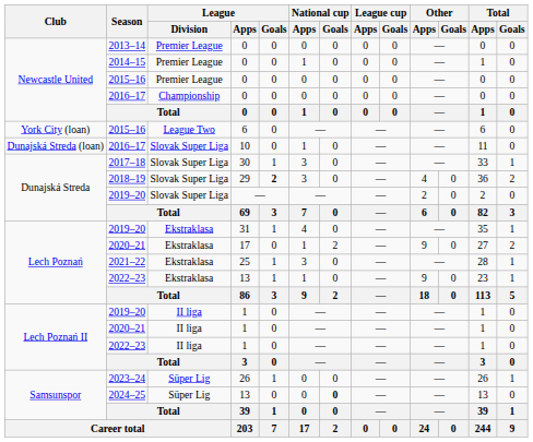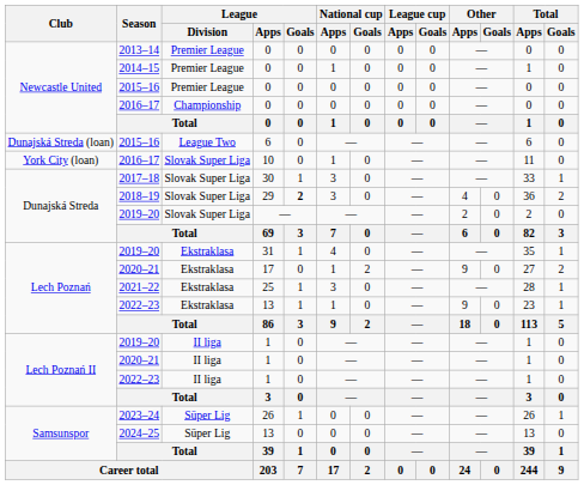 <table class=wikitable style=text-align:center>
 <tr>
 <th rowspan=2>Club</th>
 <th rowspan=2>Season</th>
 <th colspan=3>League</th>
 <th colspan=2>National cup</th>
 <th colspan=2>League cup</th>
 <th colspan=2>Other</th>
 <th colspan=2>Total</th>
 </tr>
 <tr>
 <th>Division</th>
 <th>Apps</th>
 <th>Goals</th>
 <th>Apps</th>
 <th>Goals</th>
 <th>Apps</th>
 <th>Goals</th>
 <th>Apps</th>
 <th>Goals</th>
 <th>Apps</th>
 <th>Goals</th>
 </tr>
 <tr>
 <td rowspan=5><a href='#'>Newcastle United</a></td>
 <td><a href='#'>2013–14</a></td>
 <td><a href='#'>Premier League</a></td>
 <td>0</td>
 <td>0</td>
 <td>0</td>
 <td>0</td>
 <td>0</td>
 <td>0</td>
 <td colspan=2>—</td>
 <td>0</td>
 <td>0</td>
 </tr>
 <tr>
 <td><a href='#'>2014–15</a></td>
 <td>Premier League</td>
 <td>0</td>
 <td>0</td>
 <td>1</td>
 <td>0</td>
 <td>0</td>
 <td>0</td>
 <td colspan=2>—</td>
 <td>1</td>
 <td>0</td>
 </tr>
 <tr>
 <td><a href='#'>2015–16</a></td>
 <td>Premier League</td>
 <td>0</td>
 <td>0</td>
 <td>0</td>
 <td>0</td>
 <td>0</td>
 <td>0</td>
 <td colspan=2>—</td>
 <td>0</td>
 <td>0</td>
 </tr>
 <tr>
 <td><a href='#'>2016–17</a></td>
 <td><a href='#'>Championship</a></td>
 <td>0</td>
 <td>0</td>
 <td>0</td>
 <td>0</td>
 <td>0</td>
 <td>0</td>
 <td colspan=2>—</td>
 <td>0</td>
 <td>0</td>
 </tr>
 <tr>
 <th colspan=2>Total</th>
 <th>0</th>
 <th>0</th>
 <th>1</th>
 <th>0</th>
 <th>0</th>
 <th>0</th>
 <th colspan=2>—</th>
 <th>1</th>
 <th>0</th>
 </tr>
 <tr>
-<td><a href='#'>York City</a> (loan)</td>
+<td><a href='#'>Dunajská Streda</a> (loan)</td>
 <td><a href='#'>2015–16</a></td>
 <td><a href='#'>League Two</a></td>
 <td>6</td>
 <td>0</td>
 <td colspan=2>—</td>
 <td colspan=2>—</td>
 <td colspan=2>—</td>
 <td>6</td>
 <td>0</td>
 </tr>
 <tr>
-<td><a href='#'>Dunajská Streda</a> (loan)</td>
+<td><a href='#'>York City</a> (loan)</td>
 <td><a href='#'>2016–17</a></td>
 <td><a href='#'>Slovak Super Liga</a></td>
 <td>10</td>
 <td>0</td>
 <td>1</td>
 <td>0</td>
 <td colspan=2>—</td>
 <td colspan=2>—</td>
 <td>11</td>
 <td>0</td>
 </tr>
 <tr>
 <td rowspan=4>Dunajská Streda</td>
 <td><a href='#'>2017–18</a></td>
 <td>Slovak Super Liga</td>
 <td>30</td>
 <td>1</td>
 <td>3</td>
 <td>0</td>
 <td colspan=2>—</td>
 <td colspan=2>—</td>
 <td>33</td>
 <td>1</td>
 </tr>
 <tr>
 <td><a href='#'>2018–19</a></td>
 <td>Slovak Super Liga</td>
 <td>29</td>
 <td><strong>2</strong></td>
 <td>3</td>
 <td>0</td>
 <td colspan=2>—</td>
 <td>4</td>
 <td>0</td>
 <td>36</td>
 <td>2</td>
 </tr>
 <tr>
 <td><a href='#'>2019–20</a></td>
 <td>Slovak Super Liga</td>
 <td colspan=2>—</td>
 <td colspan=2>—</td>
 <td colspan=2>—</td>
 <td>2</td>
 <td>0</td>
 <td>2</td>
 <td>0</td>
 </tr>
 <tr>
 <th colspan=2>Total</th>
 <th>69</th>
 <th>3</th>
 <th>7</th>
 <th>0</th>
 <th colspan=2>—</th>
 <th>6</th>
 <th>0</th>
 <th>82</th>
 <th>3</th>
 </tr>
 <tr>
 <td rowspan=5><a href='#'>Lech Poznań</a></td>
 <td><a href='#'>2019–20</a></td>
 <td><a href='#'>Ekstraklasa</a></td>
 <td>31</td>
 <td>1</td>
 <td>4</td>
 <td>0</td>
 <td colspan=2>—</td>
 <td colspan=2>—</td>
 <td>35</td>
 <td>1</td>
 </tr>
 <tr>
 <td><a href='#'>2020–21</a></td>
 <td>Ekstraklasa</td>
 <td>17</td>
 <td>0</td>
 <td>1</td>
 <td>2</td>
 <td colspan=2>—</td>
 <td>9</td>
 <td>0</td>
 <td>27</td>
 <td>2</td>
 </tr>
 <tr>
 <td><a href='#'>2021–22</a></td>
 <td>Ekstraklasa</td>
 <td>25</td>
 <td>1</td>
 <td>3</td>
 <td>0</td>
 <td colspan=2>—</td>
 <td colspan=2>—</td>
 <td>28</td>
 <td>1</td>
 </tr>
 <tr>
 <td><a href='#'>2022–23</a></td>
 <td>Ekstraklasa</td>
 <td>13</td>
 <td>1</td>
 <td>1</td>
 <td>0</td>
 <td colspan=2>—</td>
 <td>9</td>
 <td>0</td>
 <td>23</td>
 <td>1</td>
 </tr>
 <tr>
 <th colspan=2>Total</th>
 <th>86</th>
 <th>3</th>
 <th>9</th>
 <th>2</th>
 <th colspan=2>—</th>
 <th>18</th>
 <th>0</th>
 <th>113</th>
 <th>5</th>
 </tr>
 <tr>
 <td rowspan=4><a href='#'>Lech Poznań II</a></td>
 <td><a href='#'>2019–20</a></td>
 <td><a href='#'>II liga</a></td>
 <td>1</td>
 <td>0</td>
 <td colspan=2>—</td>
 <td colspan=2>—</td>
 <td colspan=2>—</td>
 <td>1</td>
 <td>0</td>
 </tr>
 <tr>
 <td><a href='#'>2020–21</a></td>
 <td>II liga</td>
 <td>1</td>
 <td>0</td>
 <td colspan=2>—</td>
 <td colspan=2>—</td>
 <td colspan=2>—</td>
 <td>1</td>
 <td>0</td>
 </tr>
 <tr>
 <td><a href='#'>2022–23</a></td>
 <td>II liga</td>
 <td>1</td>
 <td>0</td>
 <td colspan=2>—</td>
 <td colspan=2>—</td>
 <td colspan=2>—</td>
 <td>1</td>
 <td>0</td>
 </tr>
 <tr>
 <th colspan=2>Total</th>
 <th>3</th>
 <th>0</th>
 <th colspan=2>—</th>
 <th colspan=2>—</th>
 <th colspan=2>—</th>
 <th>3</th>
 <th>0</th>
 </tr>
 <tr>
 <td rowspan=3><a href='#'>Samsunspor</a></td>
 <td><a href='#'>2023–24</a></td>
 <td><a href='#'>Süper Lig</a></td>
 <td>26</td>
 <td>1</td>
 <td>0</td>
 <td>0</td>
 <td colspan=2>—</td>
 <td colspan=2>—</td>
 <td>26</td>
 <td>1</td>
 </tr>
 <tr>
 <td><a href='#'>2024–25</a></td>
 <td>Süper Lig</td>
 <td>13</td>
 <td>0</td>
 <td>0</td>
-<td><strong>0</strong></td>
+<td>0</td>
 <td colspan=2>—</td>
 <td colspan=2>—</td>
 <td>13</td>
 <td>0</td>
 </tr>
 <tr>
 <th colspan=2>Total</th>
 <th>39</th>
 <th>1</th>
 <th>0</th>
 <th>0</th>
 <th colspan=2>—</th>
 <th colspan=2>—</th>
 <th>39</th>
 <th>1</th>
 </tr>
 <tr>
 <th colspan=3>Career total</th>
 <th>203</th>
 <th>7</th>
 <th>17</th>
 <th>2</th>
 <th>0</th>
 <th>0</th>
 <th>24</th>
 <th>0</th>
 <th>244</th>
 <th>9</th>
 </tr>
 </table>
